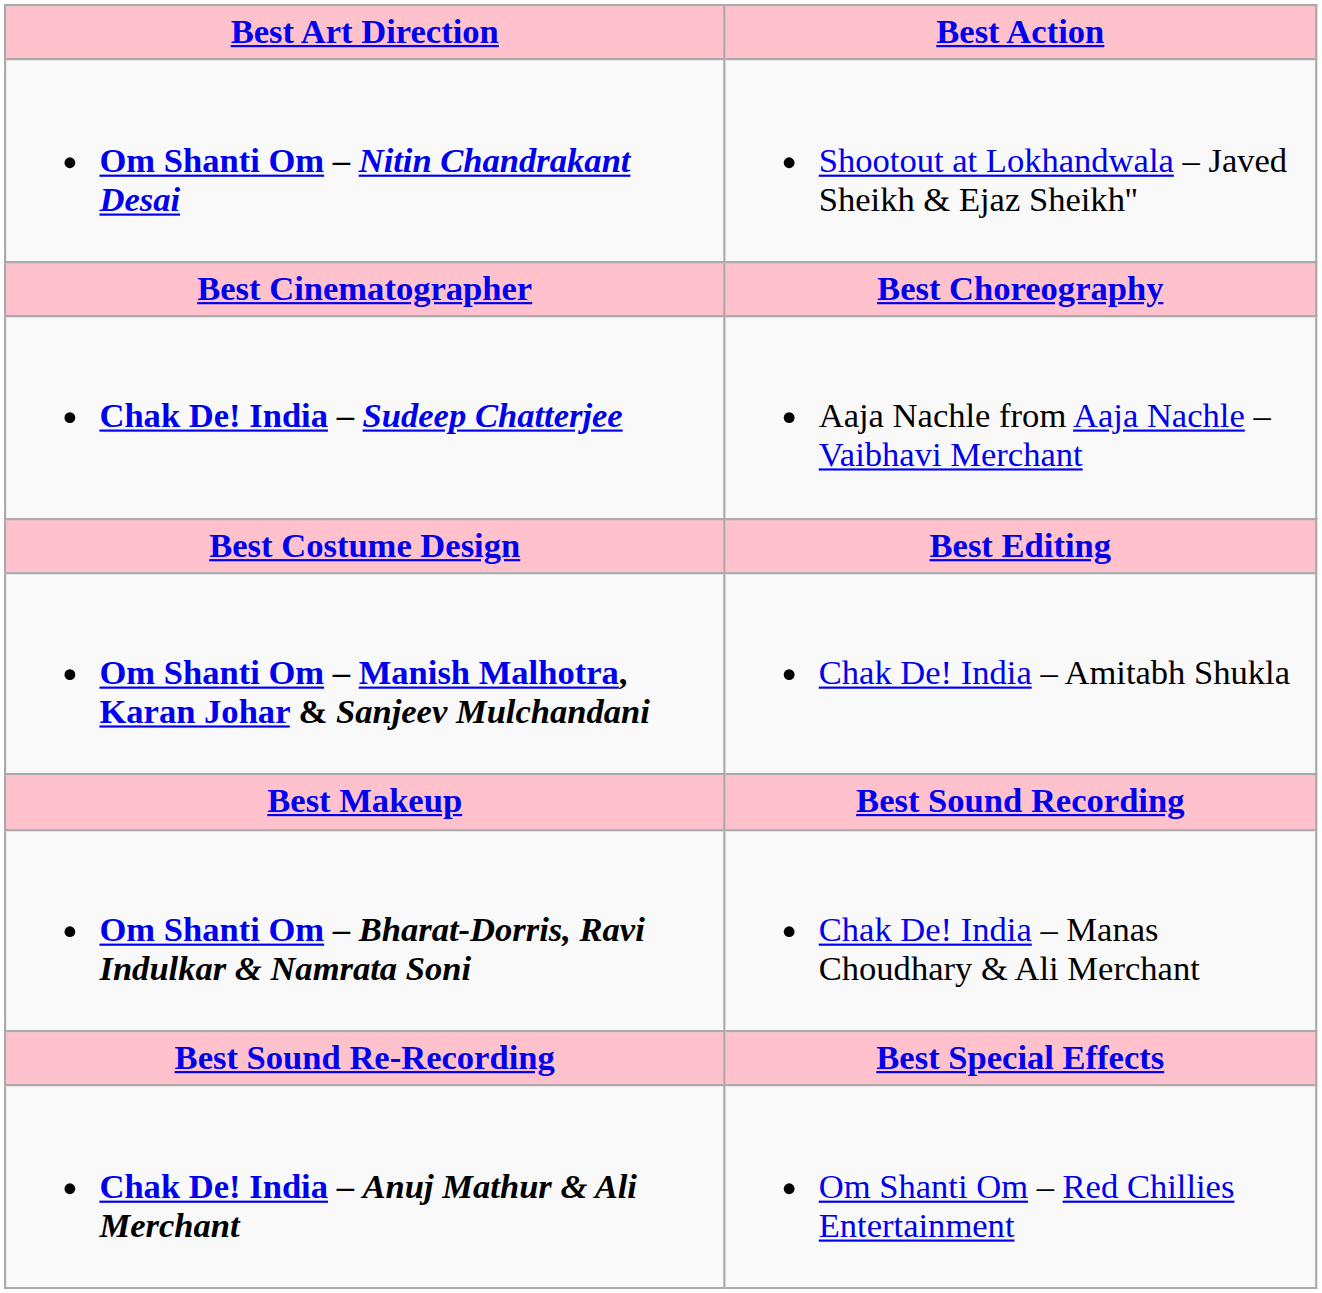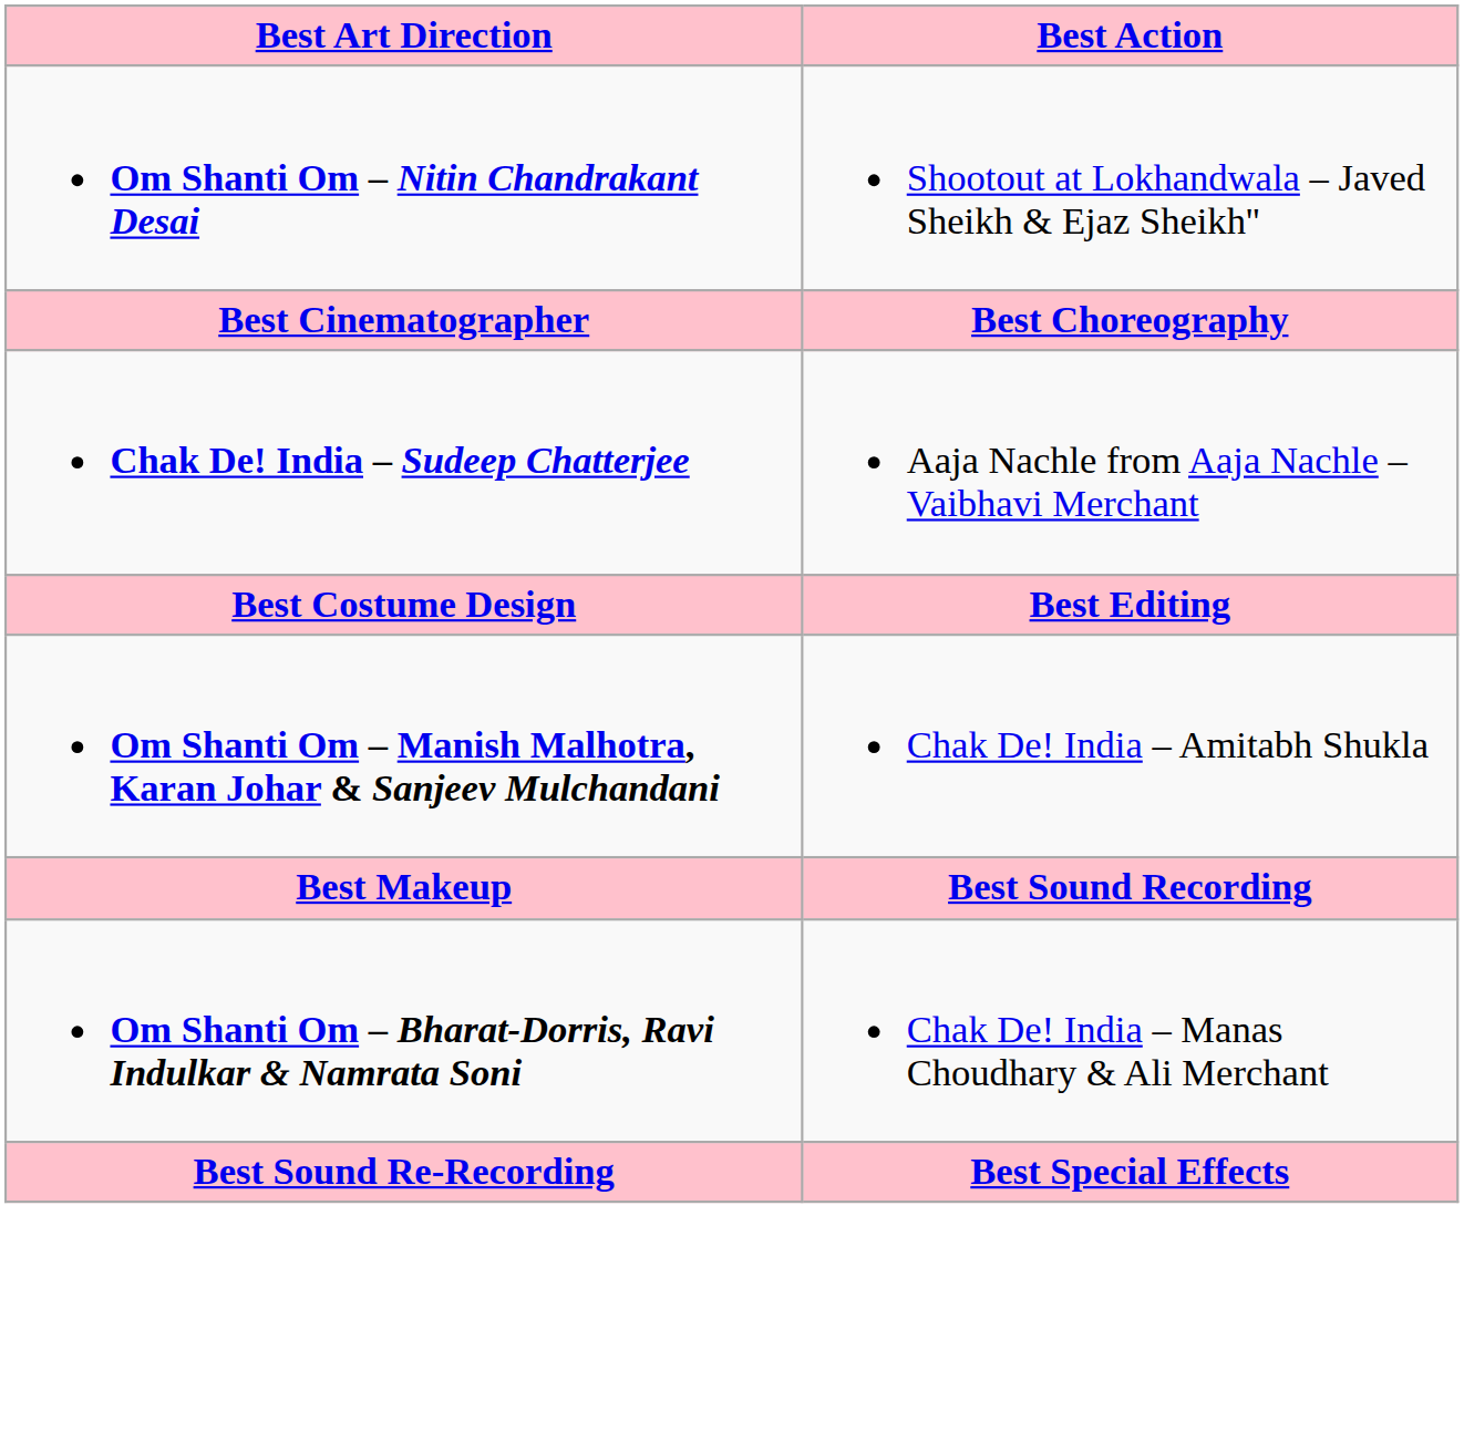 <table class=wikitable style="width=150%">
 <tr>
 <th style="background:#FFC1CC;" ! style="width=50%"><a href='#'>Best Art Direction</a></th>
 <th style="background:#FFC1CC;" ! style="width=50%"><a href='#'>Best Action</a></th>
 </tr>
 <tr>
 <td valign="top"><br><ul><li><strong><a href='#'>Om Shanti Om</a> – <em><a href='#'>Nitin Chandrakant Desai</a><strong><em></li></ul></td>
 <td valign="top"><br><ul><li></strong><a href='#'>Shootout at Lokhandwala</a> – </em>Javed Sheikh & Ejaz Sheikh</em></strong>''</li></ul></td>
 </tr>
 <tr>
 <th style="background:#FFC1CC;" ! style="width=50%"><a href='#'>Best Cinematographer</a></th>
 <th style="background:#FFC1CC;" ! style="width=50%"><a href='#'>Best Choreography</a></th>
 </tr>
 <tr>
 <td valign="top"><br><ul><li><strong><a href='#'>Chak De! India</a> – <em><a href='#'>Sudeep Chatterjee</a><strong><em></li></ul></td>
 <td valign="top"><br><ul><li></strong>Aaja Nachle from <a href='#'>Aaja Nachle</a> – </em><a href='#'>Vaibhavi Merchant</a></em></strong></li></ul></td>
 </tr>
 <tr>
 <th style="background:#FFC1CC;" ! style="width=50%"><a href='#'>Best Costume Design</a></th>
 <th style="background:#FFC1CC;" ! style="width=50%"><a href='#'>Best Editing</a></th>
 </tr>
 <tr>
 <td valign="top"><br><ul><li><strong><a href='#'>Om Shanti Om</a> – <a href='#'>Manish Malhotra</a>, <a href='#'>Karan Johar</a> & <em>Sanjeev Mulchandani<strong><em></li></ul></td>
 <td valign="top"><br><ul><li></strong><a href='#'>Chak De! India</a> – </em>Amitabh Shukla</em></strong></li></ul></td>
 </tr>
 <tr>
 <th style="background:#FFC1CC;" ! style="width=50%"><a href='#'>Best Makeup</a></th>
 <th style="background:#FFC1CC;" ! style="width=50%"><a href='#'>Best Sound Recording</a></th>
 </tr>
 <tr>
 <td valign="top"><br><ul><li><strong><a href='#'>Om Shanti Om</a> – <em>Bharat-Dorris, Ravi Indulkar & Namrata Soni<strong><em></li></ul></td>
 <td valign="top"><br><ul><li></strong><a href='#'>Chak De! India</a> – </em>Manas Choudhary & Ali Merchant</em></strong></li></ul></td>
 </tr>
 <tr>
 <th style="background:#FFC1CC;" ! style="width=50%"><a href='#'>Best Sound Re-Recording</a></th>
 <th style="background:#FFC1CC;" ! style="width=50%"><a href='#'>Best Special Effects</a></th>
 </tr>
-<tr>
-<td valign="top"><br><ul><li><strong><a href='#'>Chak De! India</a> – <em>Anuj Mathur & Ali Merchant<strong><em></li></ul></td>
-<td valign="top"><br><ul><li></strong><a href='#'>Om Shanti Om</a> – <a href='#'>Red Chillies Entertainment</a><strong></li></ul></td>
-</tr>
 </table>
